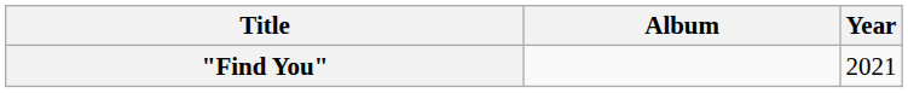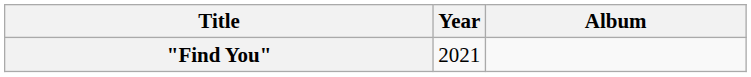 <table class="wikitable plainrowheaders" style="text-align:center">
 <tr>
 <th scope="col" style="width:20em">Title</th>
+<th scope="col">Year</th>
 <th scope="col" style="width:12em">Album</th>
-<th scope="col">Year</th>
 </tr>
 <tr>
 <th scope="row">"Find You"<br></th>
+<td>2021</td>
 <td></td>
-<td>2021</td>
 </tr>
 </table>
